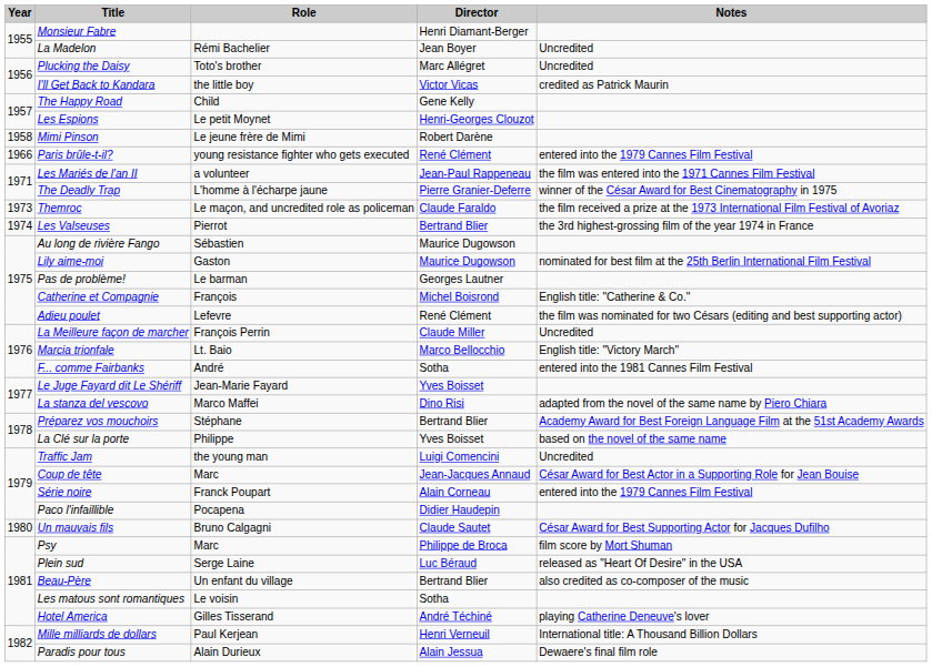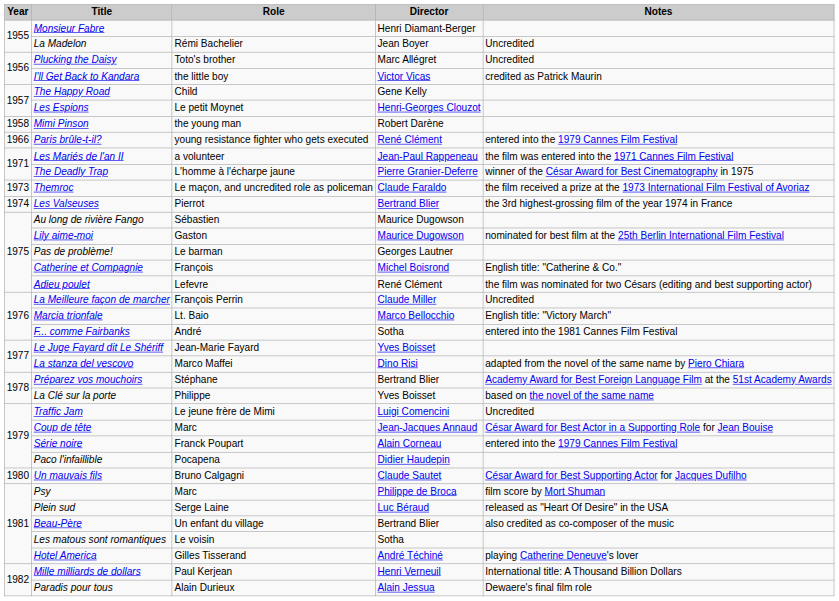 <table class="wikitable">
 <tr>
 <th style="background: #CCCCCC;">Year</th>
 <th style="background: #CCCCCC;">Title</th>
 <th style="background: #CCCCCC;">Role</th>
 <th style="background: #CCCCCC;">Director</th>
 <th style="background: #CCCCCC;">Notes</th>
 </tr>
 <tr>
 <td rowspan=2>1955</td>
 <td><em><a href='#'>Monsieur Fabre</a></em></td>
 <td></td>
 <td>Henri Diamant-Berger</td>
 <td></td>
 </tr>
 <tr>
 <td><em>La Madelon</em></td>
 <td>Rémi Bachelier</td>
 <td>Jean Boyer</td>
 <td>Uncredited</td>
 </tr>
 <tr>
 <td rowspan=2>1956</td>
 <td><em><a href='#'>Plucking the Daisy</a></em></td>
 <td>Toto's brother</td>
 <td>Marc Allégret</td>
 <td>Uncredited</td>
 </tr>
 <tr>
 <td><em><a href='#'>I'll Get Back to Kandara</a></em></td>
 <td>the little boy</td>
 <td><a href='#'>Victor Vicas</a></td>
 <td>credited as Patrick Maurin</td>
 </tr>
 <tr>
 <td rowspan=2>1957</td>
 <td><em><a href='#'>The Happy Road</a></em></td>
 <td>Child</td>
 <td>Gene Kelly</td>
 <td></td>
 </tr>
 <tr>
 <td><em><a href='#'>Les Espions</a></em></td>
 <td>Le petit Moynet</td>
 <td><a href='#'>Henri-Georges Clouzot</a></td>
 <td></td>
 </tr>
 <tr>
 <td>1958</td>
 <td><em><a href='#'>Mimi Pinson</a></em></td>
-<td>Le jeune frère de Mimi</td>
+<td>the young man</td>
 <td>Robert Darène</td>
 <td></td>
 </tr>
 <tr>
 <td>1966</td>
 <td><em><a href='#'>Paris brûle-t-il?</a></em></td>
 <td>young resistance fighter who gets executed</td>
 <td><a href='#'>René Clément</a></td>
 <td>entered into the <a href='#'>1979 Cannes Film Festival</a></td>
 </tr>
 <tr>
 <td rowspan=2>1971</td>
 <td><em><a href='#'>Les Mariés de l'an II</a></em></td>
 <td>a volunteer</td>
 <td><a href='#'>Jean-Paul Rappeneau</a></td>
 <td>the film was entered into the <a href='#'>1971 Cannes Film Festival</a></td>
 </tr>
 <tr>
 <td><em><a href='#'>The Deadly Trap</a></em></td>
 <td>L'homme à l'écharpe jaune</td>
 <td><a href='#'>Pierre Granier-Deferre</a></td>
 <td>winner of the <a href='#'>César Award for Best Cinematography</a> in 1975</td>
 </tr>
 <tr>
 <td>1973</td>
 <td><em><a href='#'>Themroc</a></em></td>
 <td>Le maçon, and uncredited role as policeman</td>
 <td><a href='#'>Claude Faraldo</a></td>
 <td>the film received a prize at the <a href='#'>1973 International Film Festival of Avoriaz</a></td>
 </tr>
 <tr>
 <td>1974</td>
 <td><em><a href='#'>Les Valseuses</a></em></td>
 <td>Pierrot</td>
 <td><a href='#'>Bertrand Blier</a></td>
 <td>the 3rd highest-grossing film of the year 1974 in France</td>
 </tr>
 <tr>
 <td rowspan=5>1975</td>
 <td><em>Au long de rivière Fango</em></td>
 <td>Sébastien</td>
 <td>Maurice Dugowson</td>
 <td></td>
 </tr>
 <tr>
 <td><em><a href='#'>Lily aime-moi</a></em></td>
 <td>Gaston</td>
 <td><a href='#'>Maurice Dugowson</a></td>
 <td>nominated for best film at the <a href='#'>25th Berlin International Film Festival</a></td>
 </tr>
 <tr>
 <td><em>Pas de problème!</em></td>
 <td>Le barman</td>
 <td>Georges Lautner</td>
 <td></td>
 </tr>
 <tr>
 <td><em><a href='#'>Catherine et Compagnie</a></em></td>
 <td>François</td>
 <td><a href='#'>Michel Boisrond</a></td>
 <td>English title: "Catherine & Co."</td>
 </tr>
 <tr>
 <td><em><a href='#'>Adieu poulet</a></em></td>
 <td>Lefevre</td>
 <td>René Clément</td>
 <td>the film was nominated for two Césars (editing and best supporting actor)</td>
 </tr>
 <tr>
 <td rowspan=3>1976</td>
 <td><em><a href='#'>La Meilleure façon de marcher</a></em></td>
 <td>François Perrin</td>
 <td><a href='#'>Claude Miller</a></td>
 <td>Uncredited</td>
 </tr>
 <tr>
 <td><em><a href='#'>Marcia trionfale</a></em></td>
 <td>Lt. Baio</td>
 <td><a href='#'>Marco Bellocchio</a></td>
 <td>English title: "Victory March"</td>
 </tr>
 <tr>
 <td><em><a href='#'>F... comme Fairbanks</a></em></td>
 <td>André</td>
 <td>Sotha</td>
 <td>entered into the 1981 Cannes Film Festival</td>
 </tr>
 <tr>
 <td rowspan=2>1977</td>
 <td><em><a href='#'>Le Juge Fayard dit Le Shériff</a></em></td>
 <td>Jean-Marie Fayard</td>
 <td><a href='#'>Yves Boisset</a></td>
 <td></td>
 </tr>
 <tr>
 <td><em><a href='#'>La stanza del vescovo</a></em></td>
 <td>Marco Maffei</td>
 <td><a href='#'>Dino Risi</a></td>
 <td>adapted from the novel of the same name by <a href='#'>Piero Chiara</a></td>
 </tr>
 <tr>
 <td rowspan=2>1978</td>
 <td><em><a href='#'>Préparez vos mouchoirs</a></em></td>
 <td>Stéphane</td>
 <td>Bertrand Blier</td>
 <td><a href='#'>Academy Award for Best Foreign Language Film</a> at the <a href='#'>51st Academy Awards</a></td>
 </tr>
 <tr>
 <td><em>La Clé sur la porte</em></td>
 <td>Philippe</td>
 <td>Yves Boisset</td>
 <td>based on <a href='#'>the novel of the same name</a></td>
 </tr>
 <tr>
 <td rowspan=4>1979</td>
 <td><em><a href='#'>Traffic Jam</a></em></td>
-<td>the young man</td>
+<td>Le jeune frère de Mimi</td>
 <td><a href='#'>Luigi Comencini</a></td>
 <td>Uncredited</td>
 </tr>
 <tr>
 <td><em><a href='#'>Coup de tête</a></em></td>
 <td>Marc</td>
 <td><a href='#'>Jean-Jacques Annaud</a></td>
 <td><a href='#'>César Award for Best Actor in a Supporting Role</a> for <a href='#'>Jean Bouise</a></td>
 </tr>
 <tr>
 <td><em><a href='#'>Série noire</a></em></td>
 <td>Franck Poupart</td>
 <td><a href='#'>Alain Corneau</a></td>
 <td>entered into the <a href='#'>1979 Cannes Film Festival</a></td>
 </tr>
 <tr>
 <td><em>Paco l'infaillible</em></td>
 <td>Pocapena</td>
 <td><a href='#'>Didier Haudepin</a></td>
 <td></td>
 </tr>
 <tr>
 <td>1980</td>
 <td><em><a href='#'>Un mauvais fils</a></em></td>
 <td>Bruno Calgagni</td>
 <td><a href='#'>Claude Sautet</a></td>
 <td><a href='#'>César Award for Best Supporting Actor</a> for <a href='#'>Jacques Dufilho</a></td>
 </tr>
 <tr>
 <td rowspan=5>1981</td>
 <td><em>Psy</em></td>
 <td>Marc</td>
 <td><a href='#'>Philippe de Broca</a></td>
 <td>film score by <a href='#'>Mort Shuman</a></td>
 </tr>
 <tr>
 <td><em>Plein sud</em></td>
 <td>Serge Laine</td>
 <td><a href='#'>Luc Béraud</a></td>
 <td>released as "Heart Of Desire" in the USA</td>
 </tr>
 <tr>
 <td><em><a href='#'>Beau-Père</a></em></td>
 <td>Un enfant du village</td>
 <td>Bertrand Blier</td>
 <td>also credited as co-composer of the music</td>
 </tr>
 <tr>
 <td><em>Les matous sont romantiques</em></td>
 <td>Le voisin</td>
 <td>Sotha</td>
 <td></td>
 </tr>
 <tr>
 <td><em><a href='#'>Hotel America</a></em></td>
 <td>Gilles Tisserand</td>
 <td><a href='#'>André Téchiné</a></td>
 <td>playing <a href='#'>Catherine Deneuve</a>'s lover</td>
 </tr>
 <tr>
 <td rowspan=2>1982</td>
 <td><em><a href='#'>Mille milliards de dollars</a></em></td>
 <td>Paul Kerjean</td>
 <td><a href='#'>Henri Verneuil</a></td>
 <td>International title: A Thousand Billion Dollars</td>
 </tr>
 <tr>
 <td><em>Paradis pour tous</em></td>
 <td>Alain Durieux</td>
 <td><a href='#'>Alain Jessua</a></td>
 <td>Dewaere's final film role</td>
 </tr>
 </table>
